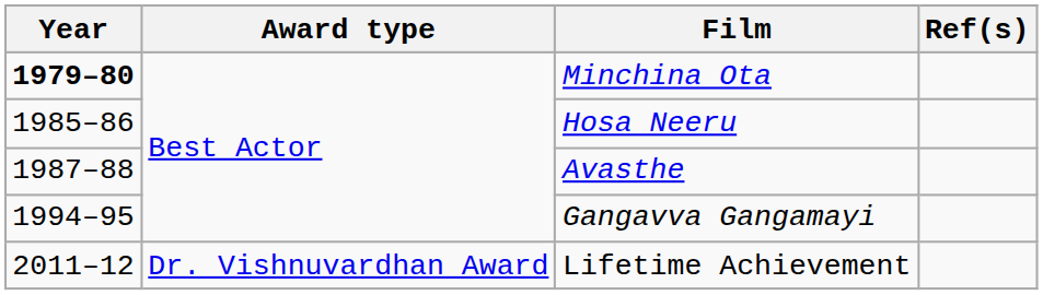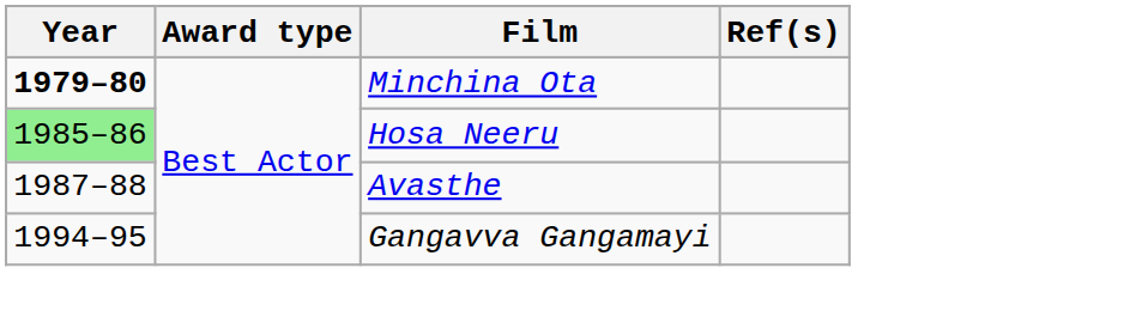 <table class="wikitable sortable">
 <tr>
 <th>Year</th>
 <th>Award type</th>
 <th>Film</th>
 <th>Ref(s)</th>
 </tr>
 <tr>
 <td><strong>1979–80</strong></td>
 <td rowspan="4"><a href='#'>Best Actor</a></td>
 <td><em><a href='#'>Minchina Ota</a></em></td>
 <td></td>
 </tr>
 <tr>
-<td>1985–86</td>
+<td style="background: lightgreen;">1985–86</td>
 <td><em><a href='#'>Hosa Neeru</a></em></td>
 <td></td>
 </tr>
 <tr>
 <td>1987–88</td>
 <td><em><a href='#'>Avasthe</a></em></td>
 <td></td>
 </tr>
 <tr>
 <td>1994–95</td>
 <td><em>Gangavva Gangamayi</em></td>
 <td></td>
 </tr>
-<tr>
-<td>2011–12</td>
-<td><a href='#'>Dr. Vishnuvardhan Award</a></td>
-<td>Lifetime Achievement</td>
-<td><br></td>
-</tr>
 </table>
